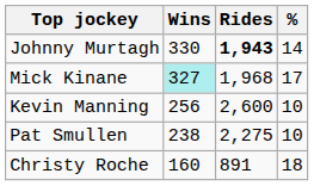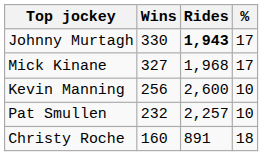 <table class="wikitable">
 <tr>
 <th>Top jockey</th>
 <th>Wins</th>
 <th>Rides</th>
 <th>%</th>
 </tr>
 <tr>
 <td>Johnny Murtagh</td>
 <td>330</td>
 <td><strong>1,943</strong></td>
-<td>14</td>
+<td>17</td>
 </tr>
 <tr>
 <td>Mick Kinane</td>
-<td style="background: paleturquoise;">327</td>
+<td>327</td>
 <td>1,968</td>
 <td>17</td>
 </tr>
 <tr>
 <td>Kevin Manning</td>
 <td>256</td>
 <td>2,600</td>
 <td>10</td>
 </tr>
 <tr>
 <td>Pat Smullen</td>
-<td>238</td>
-<td>2,275</td>
+<td>232</td>
+<td>2,257</td>
 <td>10</td>
 </tr>
 <tr>
 <td>Christy Roche</td>
 <td>160</td>
 <td>891</td>
 <td>18</td>
 </tr>
 </table>
